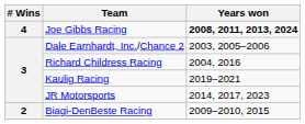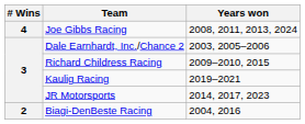 <table class="wikitable" style="font-size: 95%;">
 <tr>
 <th># Wins</th>
 <th>Team</th>
 <th>Years won</th>
 </tr>
 <tr>
 <th>4</th>
 <td><a href='#'>Joe Gibbs Racing</a></td>
-<td><strong>2008, 2011, 2013, 2024</strong></td>
+<td>2008, 2011, 2013, 2024</td>
 </tr>
 <tr>
 <th rowspan="4">3</th>
 <td><a href='#'>Dale Earnhardt, Inc.</a>/<a href='#'>Chance 2</a></td>
 <td>2003, 2005–2006</td>
 </tr>
 <tr>
 <td><a href='#'>Richard Childress Racing</a></td>
-<td>2004, 2016</td>
+<td>2009–2010, 2015</td>
 </tr>
 <tr>
 <td><a href='#'>Kaulig Racing</a></td>
 <td>2019–2021</td>
 </tr>
 <tr>
 <td><a href='#'>JR Motorsports</a></td>
 <td>2014, 2017, 2023</td>
 </tr>
 <tr>
 <th>2</th>
 <td><a href='#'>Biagi-DenBeste Racing</a></td>
-<td>2009–2010, 2015</td>
+<td>2004, 2016</td>
 </tr>
 </table>
